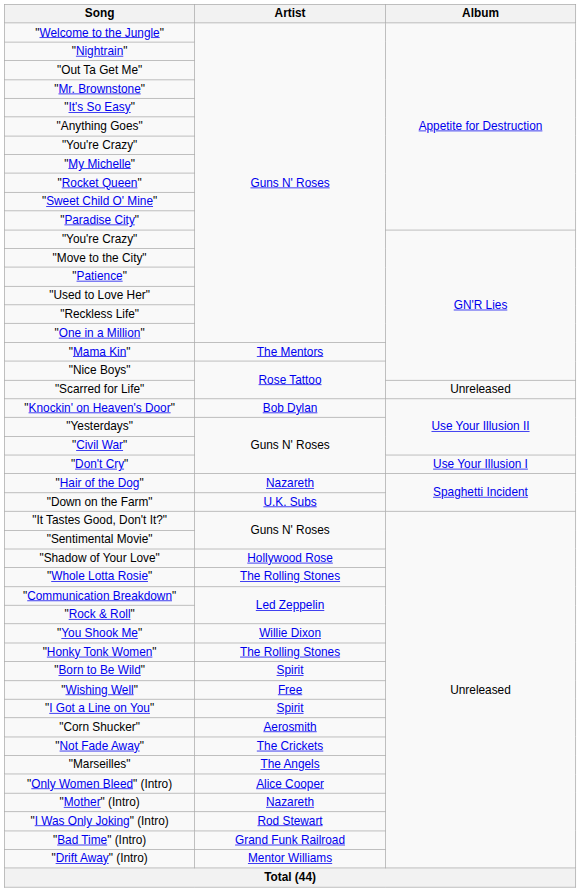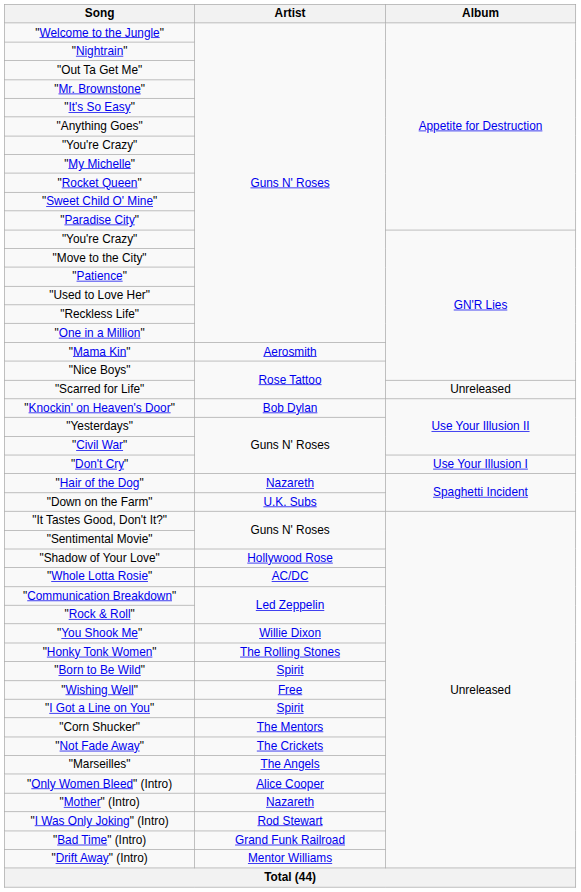 <table class="wikitable" style="text-align:center;">
 <tr>
 <th width="250">Song</th>
 <th width="250">Artist</th>
 <th width="250">Album</th>
 </tr>
 <tr>
 <td>"<a href='#'>Welcome to the Jungle</a>"</td>
 <td rowspan="17"><a href='#'>Guns N' Roses</a></td>
 <td rowspan="11"><a href='#'>Appetite for Destruction</a></td>
 </tr>
 <tr>
 <td>"<a href='#'>Nightrain</a>"</td>
 </tr>
 <tr>
 <td>"Out Ta Get Me"</td>
 </tr>
 <tr>
 <td>"<a href='#'>Mr. Brownstone</a>"</td>
 </tr>
 <tr>
 <td>"<a href='#'>It's So Easy</a>"</td>
 </tr>
 <tr>
 <td>"Anything Goes"</td>
 </tr>
 <tr>
 <td>"You're Crazy"</td>
 </tr>
 <tr>
 <td>"<a href='#'>My Michelle</a>"</td>
 </tr>
 <tr>
 <td>"<a href='#'>Rocket Queen</a>"</td>
 </tr>
 <tr>
 <td>"<a href='#'>Sweet Child O' Mine</a>"</td>
 </tr>
 <tr>
 <td>"<a href='#'>Paradise City</a>"</td>
 </tr>
 <tr>
 <td>"You're Crazy"</td>
 <td rowspan="8"><a href='#'>GN'R Lies</a></td>
 </tr>
 <tr>
 <td>"Move to the City"</td>
 </tr>
 <tr>
 <td>"<a href='#'>Patience</a>"</td>
 </tr>
 <tr>
 <td>"Used to Love Her"</td>
 </tr>
 <tr>
 <td>"Reckless Life"</td>
 </tr>
 <tr>
 <td>"<a href='#'>One in a Million</a>"</td>
 </tr>
 <tr>
 <td>"<a href='#'>Mama Kin</a>"</td>
-<td><a href='#'>The Mentors</a></td>
+<td><a href='#'>Aerosmith</a></td>
 </tr>
 <tr>
 <td>"Nice Boys"</td>
 <td rowspan="2"><a href='#'>Rose Tattoo</a></td>
 </tr>
 <tr>
 <td>"Scarred for Life"</td>
 <td>Unreleased</td>
 </tr>
 <tr>
 <td>"<a href='#'>Knockin' on Heaven's Door</a>"</td>
 <td><a href='#'>Bob Dylan</a></td>
 <td rowspan="3"><a href='#'>Use Your Illusion II</a></td>
 </tr>
 <tr>
 <td>"Yesterdays"</td>
 <td rowspan="3">Guns N' Roses</td>
 </tr>
 <tr>
 <td>"<a href='#'>Civil War</a>"</td>
 </tr>
 <tr>
 <td>"<a href='#'>Don't Cry</a>"</td>
 <td><a href='#'>Use Your Illusion I</a></td>
 </tr>
 <tr>
 <td>"<a href='#'>Hair of the Dog</a>"</td>
 <td><a href='#'>Nazareth</a></td>
 <td rowspan="2"><a href='#'>Spaghetti Incident</a></td>
 </tr>
 <tr>
 <td>"Down on the Farm"</td>
 <td><a href='#'>U.K. Subs</a></td>
 </tr>
 <tr>
 <td>"It Tastes Good, Don't It?"</td>
 <td rowspan="2">Guns N' Roses</td>
 <td rowspan="19">Unreleased</td>
 </tr>
 <tr>
 <td>"Sentimental Movie"</td>
 </tr>
 <tr>
 <td>"Shadow of Your Love"</td>
 <td><a href='#'>Hollywood Rose</a></td>
 </tr>
 <tr>
 <td>"<a href='#'>Whole Lotta Rosie</a>"</td>
-<td><a href='#'>The Rolling Stones</a></td>
+<td><a href='#'>AC/DC</a></td>
 </tr>
 <tr>
 <td>"<a href='#'>Communication Breakdown</a>"</td>
 <td rowspan="2"><a href='#'>Led Zeppelin</a></td>
 </tr>
 <tr>
 <td>"<a href='#'>Rock & Roll</a>"</td>
 </tr>
 <tr>
 <td>"<a href='#'>You Shook Me</a>"</td>
 <td><a href='#'>Willie Dixon</a></td>
 </tr>
 <tr>
 <td>"<a href='#'>Honky Tonk Women</a>"</td>
 <td><a href='#'>The Rolling Stones</a></td>
 </tr>
 <tr>
 <td>"<a href='#'>Born to Be Wild</a>"</td>
 <td><a href='#'>Spirit</a></td>
 </tr>
 <tr>
 <td>"<a href='#'>Wishing Well</a>"</td>
 <td><a href='#'>Free</a></td>
 </tr>
 <tr>
 <td>"<a href='#'>I Got a Line on You</a>"</td>
 <td><a href='#'>Spirit</a></td>
 </tr>
 <tr>
 <td>"Corn Shucker"</td>
-<td><a href='#'>Aerosmith</a></td>
+<td><a href='#'>The Mentors</a></td>
 </tr>
 <tr>
 <td>"<a href='#'>Not Fade Away</a>"</td>
 <td><a href='#'>The Crickets</a></td>
 </tr>
 <tr>
 <td>"Marseilles"</td>
 <td><a href='#'>The Angels</a></td>
 </tr>
 <tr>
 <td>"<a href='#'>Only Women Bleed</a>" (Intro)</td>
 <td><a href='#'>Alice Cooper</a></td>
 </tr>
 <tr>
 <td>"<a href='#'>Mother</a>" (Intro)</td>
 <td><a href='#'>Nazareth</a></td>
 </tr>
 <tr>
 <td>"<a href='#'>I Was Only Joking</a>" (Intro)</td>
 <td><a href='#'>Rod Stewart</a></td>
 </tr>
 <tr>
 <td>"<a href='#'>Bad Time</a>" (Intro)</td>
 <td><a href='#'>Grand Funk Railroad</a></td>
 </tr>
 <tr>
 <td>"<a href='#'>Drift Away</a>" (Intro)</td>
 <td><a href='#'>Mentor Williams</a></td>
 </tr>
 <tr>
 <th colspan="4">Total (44)</th>
 </tr>
 </table>
